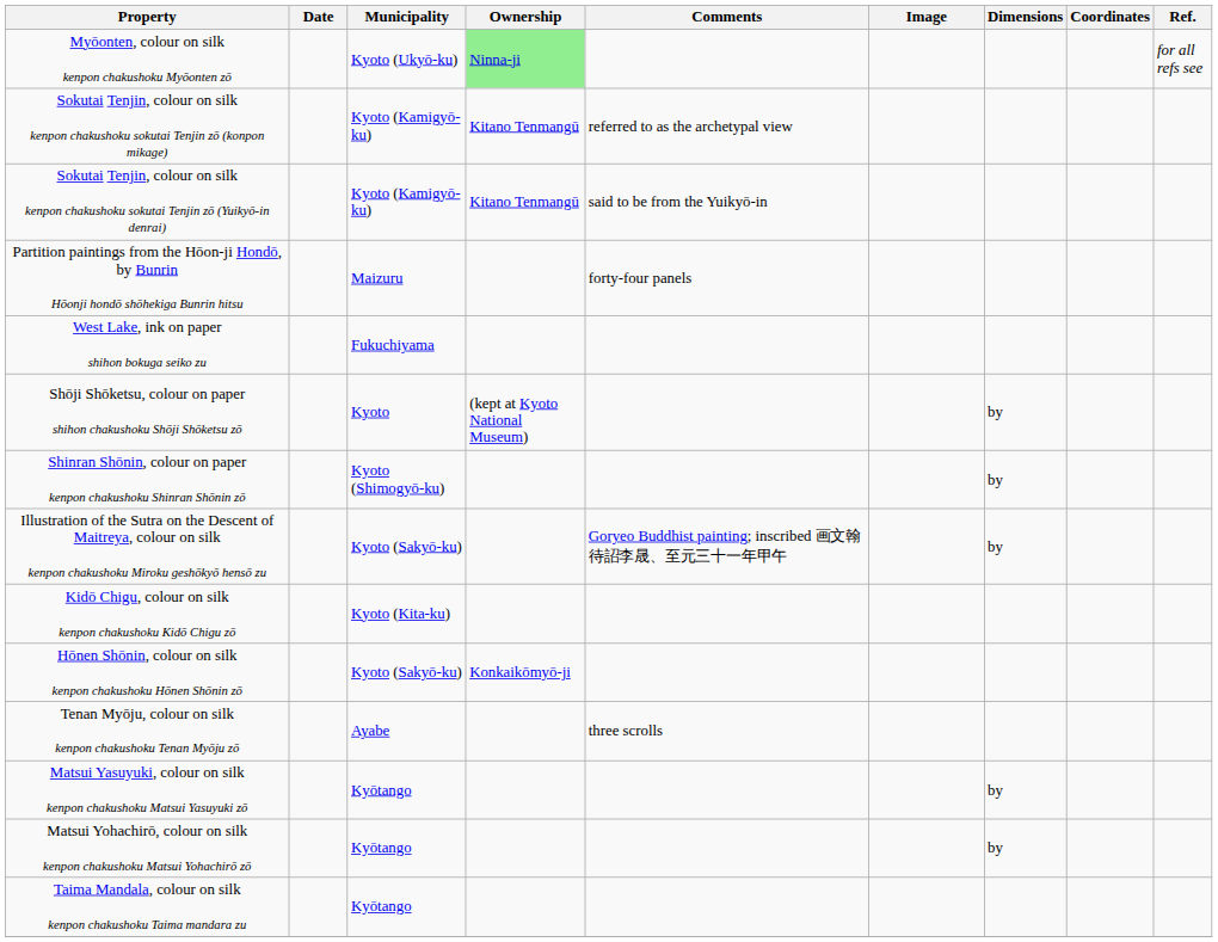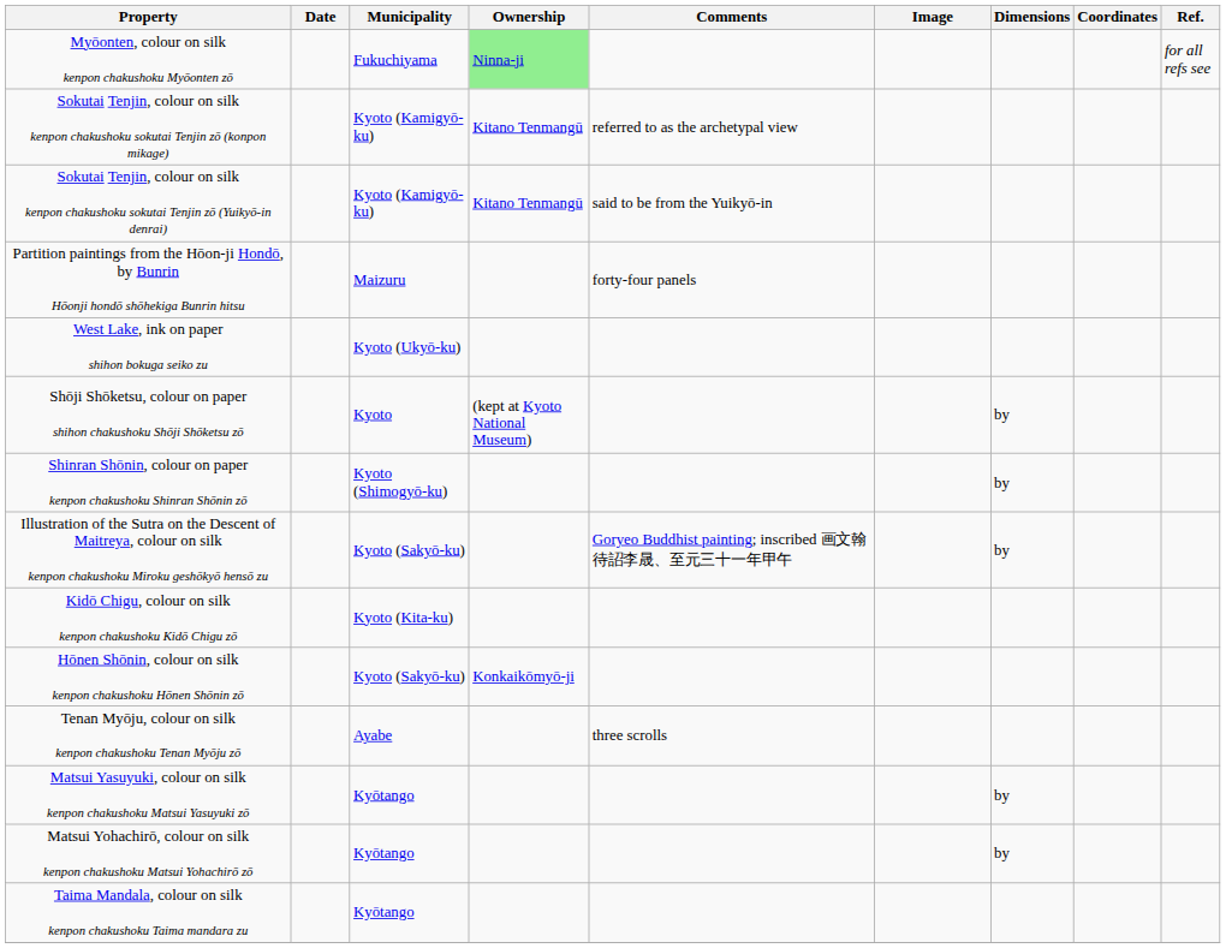 <table class="wikitable sortable"  style="width:100%;">
 <tr>
 <th width="25%" align="left">Property</th>
 <th width="5%" align="left" data-sort-type="number">Date</th>
 <th width="10%" align="left">Municipality</th>
 <th width="10%" align="left">Ownership</th>
 <th width="25%" align="left" class="unsortable">Comments</th>
 <th width="10%" align="left" class="unsortable">Image</th>
 <th width="5%" align="left" class="unsortable">Dimensions</th>
 <th width="5%" align="left" class="unsortable">Coordinates</th>
 <th width="5%" align="left" class="unsortable">Ref.</th>
 </tr>
 <tr>
 <td align="center"><a href='#'>Myōonten</a>, colour on silk<br><br><small><em>kenpon chakushoku Myōonten zō</em></small></td>
 <td></td>
-<td><a href='#'>Kyoto</a> (<a href='#'>Ukyō-ku</a>)</td>
+<td><a href='#'>Fukuchiyama</a></td>
 <td style="background: lightgreen;"><a href='#'>Ninna-ji</a></td>
 <td></td>
 <td></td>
 <td></td>
 <td></td>
 <td><em>for all refs see</em> </td>
 </tr>
 <tr>
 <td align="center"><a href='#'>Sokutai</a> <a href='#'>Tenjin</a>, colour on silk<br><br><small><em>kenpon chakushoku sokutai Tenjin zō (konpon mikage)</em></small></td>
 <td></td>
 <td><a href='#'>Kyoto</a> (<a href='#'>Kamigyō-ku</a>)</td>
 <td><a href='#'>Kitano Tenmangū</a></td>
 <td>referred to as the archetypal view</td>
 <td></td>
 <td></td>
 <td></td>
 <td></td>
 </tr>
 <tr>
 <td align="center"><a href='#'>Sokutai</a> <a href='#'>Tenjin</a>, colour on silk<br><br><small><em>kenpon chakushoku sokutai Tenjin zō (Yuikyō-in denrai)</em></small></td>
 <td></td>
 <td><a href='#'>Kyoto</a> (<a href='#'>Kamigyō-ku</a>)</td>
 <td><a href='#'>Kitano Tenmangū</a></td>
 <td>said to be from the Yuikyō-in</td>
 <td></td>
 <td></td>
 <td></td>
 <td></td>
 </tr>
 <tr>
 <td align="center">Partition paintings from the Hōon-ji <a href='#'>Hondō</a>, by <a href='#'>Bunrin</a><br><br><small><em>Hōonji hondō shōhekiga Bunrin hitsu</em></small></td>
 <td></td>
 <td><a href='#'>Maizuru</a></td>
 <td></td>
 <td>forty-four panels</td>
 <td></td>
 <td></td>
 <td></td>
 <td></td>
 </tr>
 <tr>
 <td align="center"><a href='#'>West Lake</a>, ink on paper<br><br><small><em>shihon bokuga seiko zu</em></small></td>
 <td></td>
-<td><a href='#'>Fukuchiyama</a></td>
+<td><a href='#'>Kyoto</a> (<a href='#'>Ukyō-ku</a>)</td>
 <td></td>
 <td></td>
 <td></td>
 <td></td>
 <td></td>
 <td></td>
 </tr>
 <tr>
 <td align="center">Shōji Shōketsu, colour on paper<br><br><small><em>shihon chakushoku Shōji Shōketsu zō</em></small></td>
 <td></td>
 <td><a href='#'>Kyoto</a></td>
 <td><br>(kept at <a href='#'>Kyoto National Museum</a>)</td>
 <td></td>
 <td></td>
 <td> by </td>
 <td></td>
 <td></td>
 </tr>
 <tr>
 <td align="center"><a href='#'>Shinran Shōnin</a>, colour on paper<br><br><small><em>kenpon chakushoku Shinran Shōnin zō</em></small></td>
 <td></td>
 <td><a href='#'>Kyoto</a> (<a href='#'>Shimogyō-ku</a>)</td>
 <td></td>
 <td></td>
 <td></td>
 <td> by </td>
 <td></td>
 <td></td>
 </tr>
 <tr>
 <td align="center">Illustration of the Sutra on the Descent of <a href='#'>Maitreya</a>, colour on silk<br><br><small><em>kenpon chakushoku Miroku geshōkyō hensō zu</em></small></td>
 <td></td>
 <td><a href='#'>Kyoto</a> (<a href='#'>Sakyō-ku</a>)</td>
 <td></td>
 <td><a href='#'>Goryeo Buddhist painting</a>; inscribed 画文翰待詔李晟、至元三十一年甲午</td>
 <td></td>
 <td> by </td>
 <td></td>
 <td></td>
 </tr>
 <tr>
 <td align="center"><a href='#'>Kidō Chigu</a>, colour on silk<br><br><small><em>kenpon chakushoku Kidō Chigu zō</em></small></td>
 <td></td>
 <td><a href='#'>Kyoto</a> (<a href='#'>Kita-ku</a>)</td>
 <td></td>
 <td></td>
 <td></td>
 <td></td>
 <td></td>
 <td></td>
 </tr>
 <tr>
 <td align="center"><a href='#'>Hōnen Shōnin</a>, colour on silk<br><br><small><em>kenpon chakushoku Hōnen Shōnin zō</em></small></td>
 <td></td>
 <td><a href='#'>Kyoto</a> (<a href='#'>Sakyō-ku</a>)</td>
 <td><a href='#'>Konkaikōmyō-ji</a></td>
 <td></td>
 <td></td>
 <td></td>
 <td></td>
 <td></td>
 </tr>
 <tr>
 <td align="center">Tenan Myōju, colour on silk<br><br><small><em>kenpon chakushoku Tenan Myōju zō</em></small></td>
 <td></td>
 <td><a href='#'>Ayabe</a></td>
 <td></td>
 <td>three scrolls</td>
 <td></td>
 <td></td>
 <td></td>
 <td></td>
 </tr>
 <tr>
 <td align="center"><a href='#'>Matsui Yasuyuki</a>, colour on silk<br><br><small><em>kenpon chakushoku Matsui Yasuyuki zō</em></small></td>
 <td></td>
 <td><a href='#'>Kyōtango</a></td>
 <td></td>
 <td></td>
 <td></td>
 <td> by </td>
 <td></td>
 <td></td>
 </tr>
 <tr>
 <td align="center">Matsui Yohachirō, colour on silk<br><br><small><em>kenpon chakushoku Matsui Yohachirō zō</em></small></td>
 <td></td>
 <td><a href='#'>Kyōtango</a></td>
 <td></td>
 <td></td>
 <td></td>
 <td> by </td>
 <td></td>
 <td></td>
 </tr>
 <tr>
 <td align="center"><a href='#'>Taima Mandala</a>, colour on silk<br><br><small><em>kenpon chakushoku Taima mandara zu</em></small></td>
 <td></td>
 <td><a href='#'>Kyōtango</a></td>
 <td></td>
 <td></td>
 <td></td>
 <td></td>
 <td></td>
 <td></td>
 </tr>
 <tr>
 </tr>
 </table>
